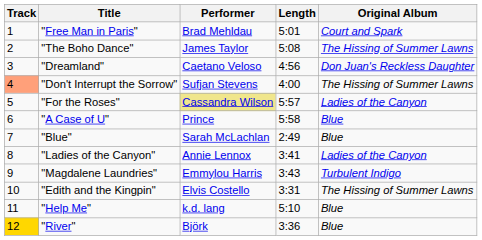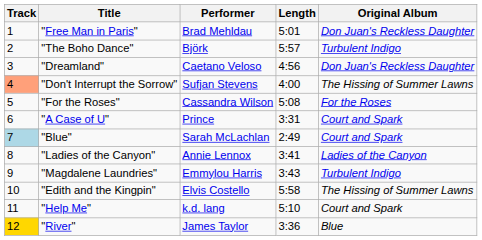 <table class="wikitable">
 <tr>
 <th>Track</th>
 <th>Title</th>
 <th>Performer</th>
 <th>Length</th>
 <th>Original Album</th>
 </tr>
 <tr>
 <td>1</td>
 <td>"<a href='#'>Free Man in Paris</a>"</td>
 <td><a href='#'>Brad Mehldau</a></td>
 <td>5:01</td>
-<td><em><a href='#'>Court and Spark</a></em></td>
+<td><em><a href='#'>Don Juan's Reckless Daughter</a></em></td>
 </tr>
 <tr>
 <td>2</td>
 <td>"The Boho Dance"</td>
-<td><a href='#'>James Taylor</a></td>
-<td>5:08</td>
-<td><em><a href='#'>The Hissing of Summer Lawns</a></em></td>
+<td><a href='#'>Björk</a></td>
+<td>5:57</td>
+<td><em><a href='#'>Turbulent Indigo</a></em></td>
 </tr>
 <tr>
 <td>3</td>
 <td>"Dreamland"</td>
 <td><a href='#'>Caetano Veloso</a></td>
 <td>4:56</td>
 <td><em><a href='#'>Don Juan's Reckless Daughter</a></em></td>
 </tr>
 <tr>
 <td style="background: lightsalmon;">4</td>
 <td>"Don't Interrupt the Sorrow"</td>
 <td><a href='#'>Sufjan Stevens</a></td>
 <td>4:00</td>
 <td><em>The Hissing of Summer Lawns</em></td>
 </tr>
 <tr>
 <td>5</td>
 <td>"For the Roses"</td>
-<td style="background: khaki;"><a href='#'>Cassandra Wilson</a></td>
-<td>5:57</td>
-<td><em><a href='#'>Ladies of the Canyon</a></em></td>
+<td><a href='#'>Cassandra Wilson</a></td>
+<td>5:08</td>
+<td><em><a href='#'>For the Roses</a></em></td>
 </tr>
 <tr>
 <td>6</td>
 <td>"<a href='#'>A Case of U</a>"</td>
 <td><a href='#'>Prince</a></td>
-<td>5:58</td>
-<td><em><a href='#'>Blue</a></em></td>
+<td>3:31</td>
+<td><em><a href='#'>Court and Spark</a></em></td>
 </tr>
 <tr>
-<td>7</td>
+<td style="background: lightblue;">7</td>
 <td>"Blue"</td>
 <td><a href='#'>Sarah McLachlan</a></td>
 <td>2:49</td>
-<td><em>Blue</em></td>
+<td><em><a href='#'>Court and Spark</a></em></td>
 </tr>
 <tr>
 <td>8</td>
 <td>"Ladies of the Canyon"</td>
 <td><a href='#'>Annie Lennox</a></td>
 <td>3:41</td>
 <td><em><a href='#'>Ladies of the Canyon</a></em></td>
 </tr>
 <tr>
 <td>9</td>
 <td>"Magdalene Laundries"</td>
 <td><a href='#'>Emmylou Harris</a></td>
 <td>3:43</td>
 <td><em><a href='#'>Turbulent Indigo</a></em></td>
 </tr>
 <tr>
 <td>10</td>
 <td>"Edith and the Kingpin"</td>
 <td><a href='#'>Elvis Costello</a></td>
-<td>3:31</td>
+<td>5:58</td>
 <td><em>The Hissing of Summer Lawns</em></td>
 </tr>
 <tr>
 <td>11</td>
 <td>"<a href='#'>Help Me</a>"</td>
 <td><a href='#'>k.d. lang</a></td>
 <td>5:10</td>
-<td><em>Blue</em></td>
+<td><em>Court and Spark</em></td>
 </tr>
 <tr>
 <td style="background: gold;">12</td>
 <td>"<a href='#'>River</a>"</td>
-<td><a href='#'>Björk</a></td>
+<td><a href='#'>James Taylor</a></td>
 <td>3:36</td>
 <td><em>Blue</em></td>
 </tr>
 </table>
